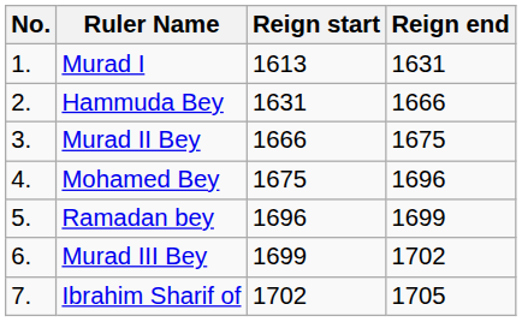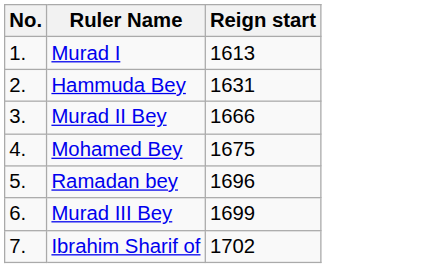 <table class="wikitable">
 <tr>
 <th>No.</th>
 <th>Ruler Name</th>
 <th>Reign start</th>
-<th>Reign end</th>
 </tr>
 <tr>
 <td>1.</td>
 <td><a href='#'>Murad I</a></td>
 <td>1613</td>
-<td>1631</td>
 </tr>
 <tr>
 <td>2.</td>
 <td><a href='#'>Hammuda Bey</a></td>
 <td>1631</td>
-<td>1666</td>
 </tr>
 <tr>
 <td>3.</td>
 <td><a href='#'>Murad II Bey</a></td>
 <td>1666</td>
-<td>1675</td>
 </tr>
 <tr>
 <td>4.</td>
 <td><a href='#'>Mohamed Bey</a></td>
 <td>1675</td>
-<td>1696</td>
 </tr>
 <tr>
 <td>5.</td>
 <td><a href='#'>Ramadan bey</a></td>
 <td>1696</td>
-<td>1699</td>
 </tr>
 <tr>
 <td>6.</td>
 <td><a href='#'>Murad III Bey</a></td>
 <td>1699</td>
-<td>1702</td>
 </tr>
 <tr>
 <td>7.</td>
 <td><a href='#'>Ibrahim Sharif of</a></td>
 <td>1702</td>
-<td>1705</td>
 </tr>
 </table>
